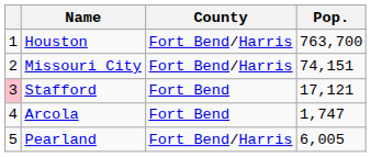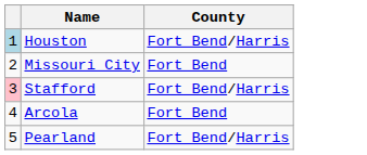 <table class="wikitable sortable">
 <tr>
 <th></th>
 <th>Name</th>
 <th>County</th>
-<th>Pop.</th>
 </tr>
 <tr>
-<td>1</td>
+<td style="background: lightblue;">1</td>
 <td><a href='#'>Houston</a></td>
 <td><a href='#'>Fort Bend</a>/<a href='#'>Harris</a></td>
-<td>763,700</td>
 </tr>
 <tr>
 <td>2</td>
 <td><a href='#'>Missouri City</a></td>
-<td><a href='#'>Fort Bend</a>/<a href='#'>Harris</a></td>
-<td>74,151</td>
+<td><a href='#'>Fort Bend</a></td>
 </tr>
 <tr>
 <td style="background: pink;">3</td>
 <td><a href='#'>Stafford</a></td>
-<td><a href='#'>Fort Bend</a></td>
-<td>17,121</td>
+<td><a href='#'>Fort Bend</a>/<a href='#'>Harris</a></td>
 </tr>
 <tr>
 <td>4</td>
 <td><a href='#'>Arcola</a></td>
 <td><a href='#'>Fort Bend</a></td>
-<td>1,747</td>
 </tr>
 <tr>
 <td>5</td>
 <td><a href='#'>Pearland</a></td>
 <td><a href='#'>Fort Bend</a>/<a href='#'>Harris</a></td>
-<td>6,005</td>
 </tr>
 </table>
